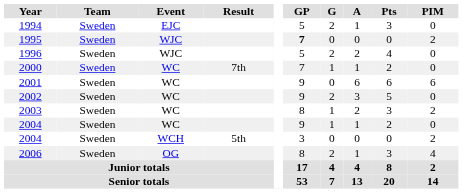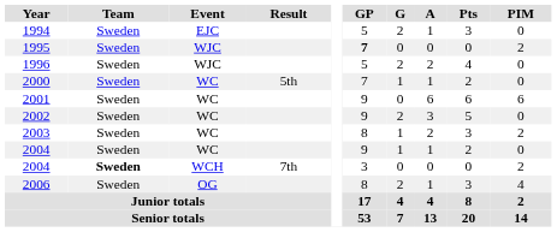 <table border="0" cellpadding="1" cellspacing="0" style="text-align:center; width:40em">
 <tr ALIGN="center" bgcolor="#e0e0e0">
 <th>Year</th>
 <th>Team</th>
 <th>Event</th>
 <th>Result</th>
 <th ALIGN="center" rowspan="99" bgcolor="#ffffff"> </th>
 <th>GP</th>
 <th>G</th>
 <th>A</th>
 <th>Pts</th>
 <th>PIM</th>
 </tr>
 <tr>
 <td><a href='#'>1994</a></td>
 <td><a href='#'>Sweden</a></td>
 <td><a href='#'>EJC</a></td>
 <td></td>
 <td>5</td>
 <td>2</td>
 <td>1</td>
 <td>3</td>
 <td>0</td>
 </tr>
 <tr bgcolor="#f0f0f0">
 <td><a href='#'>1995</a></td>
 <td><a href='#'>Sweden</a></td>
 <td><a href='#'>WJC</a></td>
 <td></td>
 <td><strong>7</strong></td>
 <td>0</td>
 <td>0</td>
 <td>0</td>
 <td>2</td>
 </tr>
 <tr>
 <td><a href='#'>1996</a></td>
 <td>Sweden</td>
 <td>WJC</td>
 <td></td>
 <td>5</td>
 <td>2</td>
 <td>2</td>
 <td>4</td>
 <td>0</td>
 </tr>
 <tr bgcolor="#f0f0f0">
 <td><a href='#'>2000</a></td>
 <td><a href='#'>Sweden</a></td>
 <td><a href='#'>WC</a></td>
-<td>7th</td>
+<td>5th</td>
 <td>7</td>
 <td>1</td>
 <td>1</td>
 <td>2</td>
 <td>0</td>
 </tr>
 <tr>
 <td><a href='#'>2001</a></td>
 <td>Sweden</td>
 <td>WC</td>
 <td></td>
 <td>9</td>
 <td>0</td>
 <td>6</td>
 <td>6</td>
 <td>6</td>
 </tr>
 <tr bgcolor="#f0f0f0">
 <td><a href='#'>2002</a></td>
 <td>Sweden</td>
 <td>WC</td>
 <td></td>
 <td>9</td>
 <td>2</td>
 <td>3</td>
 <td>5</td>
 <td>0</td>
 </tr>
 <tr>
 <td><a href='#'>2003</a></td>
 <td>Sweden</td>
 <td>WC</td>
 <td></td>
 <td>8</td>
 <td>1</td>
 <td>2</td>
 <td>3</td>
 <td>2</td>
 </tr>
 <tr bgcolor="#f0f0f0">
 <td><a href='#'>2004</a></td>
 <td>Sweden</td>
 <td>WC</td>
 <td></td>
 <td>9</td>
 <td>1</td>
 <td>1</td>
 <td>2</td>
 <td>0</td>
 </tr>
 <tr>
 <td><a href='#'>2004</a></td>
-<td>Sweden</td>
+<td><strong>Sweden</strong></td>
 <td><a href='#'>WCH</a></td>
-<td>5th</td>
+<td>7th</td>
 <td>3</td>
 <td>0</td>
 <td>0</td>
 <td>0</td>
 <td>2</td>
 </tr>
 <tr bgcolor="#f0f0f0">
 <td><a href='#'>2006</a></td>
 <td>Sweden</td>
 <td><a href='#'>OG</a></td>
 <td></td>
 <td>8</td>
 <td>2</td>
 <td>1</td>
 <td>3</td>
 <td>4</td>
 </tr>
 <tr bgcolor="#e0e0e0">
 <th colspan="4">Junior totals</th>
 <th>17</th>
 <th>4</th>
 <th>4</th>
 <th>8</th>
 <th>2</th>
 </tr>
 <tr bgcolor="#e0e0e0">
 <th colspan="4">Senior totals</th>
 <th>53</th>
 <th>7</th>
 <th>13</th>
 <th>20</th>
 <th>14</th>
 </tr>
 </table>
